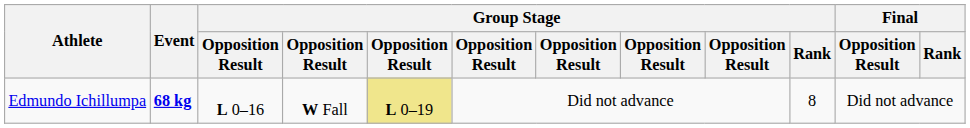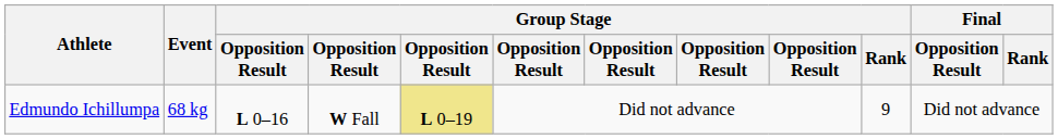 <table class=wikitable style="font-size:90%">
 <tr>
 <th rowspan="2">Athlete</th>
 <th rowspan="2">Event</th>
 <th colspan="8">Group Stage</th>
 <th colspan=2>Final</th>
 </tr>
 <tr>
 <th>Opposition<br>Result</th>
 <th>Opposition<br>Result</th>
 <th>Opposition<br>Result</th>
 <th>Opposition<br>Result</th>
 <th>Opposition<br>Result</th>
 <th>Opposition<br>Result</th>
 <th>Opposition<br>Result</th>
 <th>Rank</th>
 <th>Opposition<br>Result</th>
 <th>Rank</th>
 </tr>
 <tr align=center>
 <td align=left><a href='#'>Edmundo Ichillumpa</a></td>
-<td align=left><strong><a href='#'>68 kg</a></strong></td>
+<td align=left><a href='#'>68 kg</a></td>
 <td><br><strong>L</strong> 0–16</td>
 <td><br><strong>W</strong> Fall</td>
 <td style="background: khaki;"><br><strong>L</strong> 0–19</td>
 <td colspan=4>Did not advance</td>
-<td>8</td>
+<td>9</td>
 <td colspan=2>Did not advance</td>
 </tr>
 </table>
